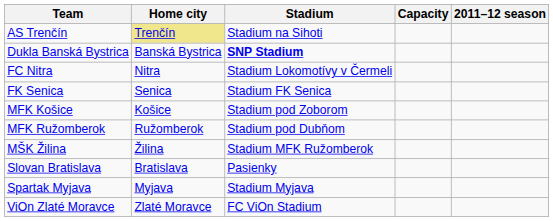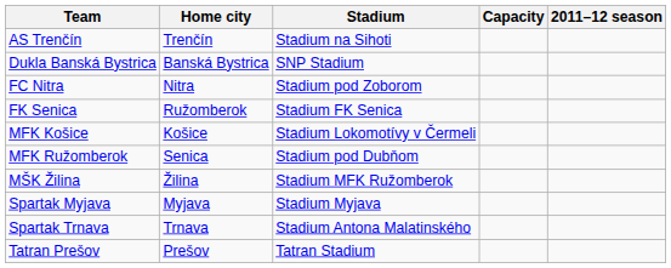 <table class="wikitable sortable">
 <tr>
 <th>Team</th>
 <th>Home city</th>
 <th>Stadium</th>
 <th>Capacity</th>
 <th>2011–12 season</th>
 </tr>
 <tr>
 <td><a href='#'>AS Trenčín</a></td>
-<td style="background: khaki;"><a href='#'>Trenčín</a></td>
+<td><a href='#'>Trenčín</a></td>
 <td><a href='#'>Stadium na Sihoti</a></td>
 <td align="center"></td>
 <td></td>
 </tr>
 <tr>
 <td><a href='#'>Dukla Banská Bystrica</a></td>
 <td><a href='#'>Banská Bystrica</a></td>
-<td><strong><a href='#'>SNP Stadium</a></strong></td>
+<td><a href='#'>SNP Stadium</a></td>
 <td align="center"></td>
 <td></td>
 </tr>
 <tr>
 <td><a href='#'>FC Nitra</a></td>
 <td><a href='#'>Nitra</a></td>
-<td><a href='#'>Stadium Lokomotívy v Čermeli</a></td>
+<td><a href='#'>Stadium pod Zoborom</a></td>
 <td align="center"></td>
 <td></td>
 </tr>
 <tr>
 <td><a href='#'>FK Senica</a></td>
-<td><a href='#'>Senica</a></td>
+<td><a href='#'>Ružomberok</a></td>
 <td><a href='#'>Stadium FK Senica</a></td>
 <td align="center"></td>
 <td></td>
 </tr>
 <tr>
 <td><a href='#'>MFK Košice</a></td>
 <td><a href='#'>Košice</a></td>
-<td><a href='#'>Stadium pod Zoborom</a></td>
+<td><a href='#'>Stadium Lokomotívy v Čermeli</a></td>
 <td align="center"></td>
 <td></td>
 </tr>
 <tr>
 <td><a href='#'>MFK Ružomberok</a></td>
-<td><a href='#'>Ružomberok</a></td>
+<td><a href='#'>Senica</a></td>
 <td><a href='#'>Stadium pod Dubňom</a></td>
 <td align="center"></td>
 <td></td>
 </tr>
 <tr>
 <td><a href='#'>MŠK Žilina</a></td>
 <td><a href='#'>Žilina</a></td>
 <td><a href='#'>Stadium MFK Ružomberok</a></td>
 <td align="center"></td>
 <td></td>
 </tr>
 <tr>
-<td><a href='#'>Slovan Bratislava</a></td>
-<td><a href='#'>Bratislava</a></td>
-<td><a href='#'>Pasienky</a></td>
-<td align="center"></td>
-<td></td>
-</tr>
-<tr>
 <td><a href='#'>Spartak Myjava</a></td>
 <td><a href='#'>Myjava</a></td>
 <td><a href='#'>Stadium Myjava</a></td>
 <td align="center"></td>
 <td></td>
 </tr>
 <tr>
-<td><a href='#'>ViOn Zlaté Moravce</a></td>
-<td><a href='#'>Zlaté Moravce</a></td>
-<td><a href='#'>FC ViOn Stadium</a></td>
+<td><a href='#'>Spartak Trnava</a></td>
+<td><a href='#'>Trnava</a></td>
+<td><a href='#'>Stadium Antona Malatinského</a></td>
+<td align="center"></td>
+<td></td>
+</tr>
+<tr>
+<td><a href='#'>Tatran Prešov</a></td>
+<td><a href='#'>Prešov</a></td>
+<td><a href='#'>Tatran Stadium</a></td>
 <td align="center"></td>
 <td></td>
 </tr>
 </table>
